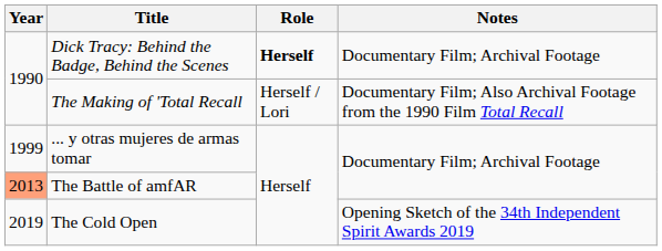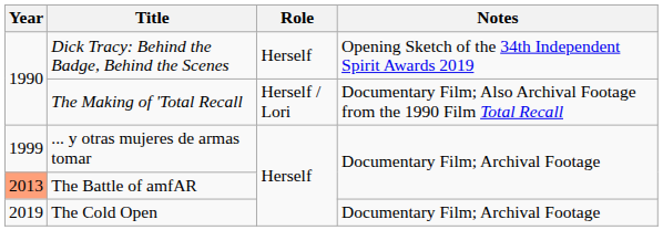 <table class="wikitable sortable unsortable">
 <tr>
 <th scope="col">Year</th>
 <th scope="col">Title</th>
 <th scope="col">Role</th>
 <th class="unsortable" scope="col">Notes</th>
 </tr>
 <tr>
 <td rowspan=2>1990</td>
 <td><em>Dick Tracy: Behind the Badge, Behind the Scenes</em></td>
-<td><strong>Herself</strong></td>
-<td>Documentary Film; Archival Footage</td>
+<td>Herself</td>
+<td>Opening Sketch of the </em><a href='#'>34th Independent Spirit Awards 2019</a><em></td>
 </tr>
 <tr>
 <td><em>The Making of 'Total Recall<strong></td>
 <td>Herself / Lori</td>
 <td>Documentary Film; Also Archival Footage from the 1990 Film </em><a href='#'><em>Total Recall</em></a><em></td>
 </tr>
 <tr>
 <td>1999</td>
 <td></em>... y otras mujeres de armas tomar<em></td>
 <td rowspan=3>Herself</td>
 <td rowspan=2>Documentary Film; Archival Footage</td>
 </tr>
 <tr>
 <td style="background: lightsalmon;">2013</td>
 <td></em>The Battle of amfAR<em></td>
 </tr>
 <tr>
 <td>2019</td>
 <td></em>The Cold Open<em></td>
-<td>Opening Sketch of the </em><a href='#'>34th Independent Spirit Awards 2019</a><em></td>
+<td>Documentary Film; Archival Footage</td>
 </tr>
 </table>
